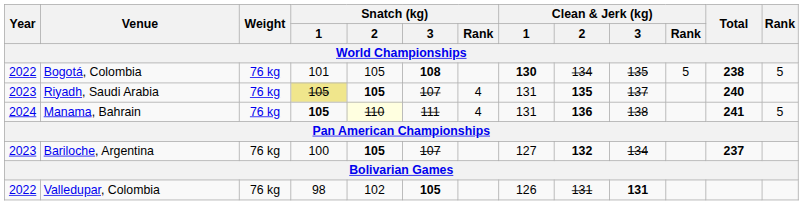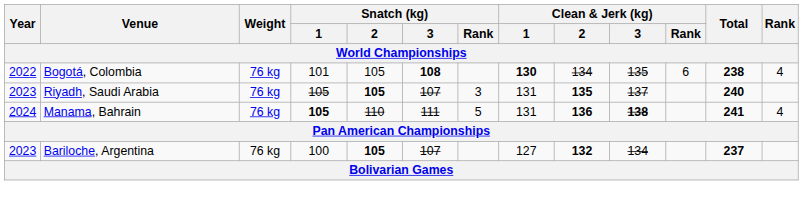 <table class = "wikitable" style="text-align:center;">
 <tr>
 <th rowspan=2 width=40>Year</th>
 <th rowspan=2 width=250>Venue</th>
 <th rowspan=2 width=60>Weight</th>
 <th colspan=4>Snatch (kg)</th>
 <th colspan=4>Clean & Jerk (kg)</th>
 <th rowspan=2 width=65>Total</th>
 <th rowspan=2 width=40>Rank</th>
 </tr>
 <tr>
 <th width=65>1</th>
 <th width=65>2</th>
 <th width=65>3</th>
 <th width=45>Rank</th>
 <th width=65>1</th>
 <th width=65>2</th>
 <th width=65>3</th>
 <th width=45>Rank</th>
 </tr>
 <tr>
 <th colspan=13><a href='#'>World Championships</a></th>
 </tr>
 <tr>
 <td><a href='#'>2022</a></td>
 <td align=left><a href='#'>Bogotá</a>, Colombia</td>
 <td><a href='#'>76 kg</a></td>
 <td>101</td>
 <td>105</td>
 <td><strong>108</strong></td>
 <td></td>
 <td><strong>130</strong></td>
 <td><s>134</s></td>
 <td><s>135</s></td>
-<td>5</td>
+<td>6</td>
 <td><strong>238</strong></td>
-<td>5</td>
+<td>4</td>
 </tr>
 <tr>
 <td><a href='#'>2023</a></td>
 <td align=left><a href='#'>Riyadh</a>, Saudi Arabia</td>
 <td><a href='#'>76 kg</a></td>
-<td style="background: khaki;"><s>105</s></td>
+<td><s>105</s></td>
 <td><strong>105</strong></td>
 <td><s>107</s></td>
-<td>4</td>
+<td>3</td>
 <td>131</td>
 <td><strong>135</strong></td>
 <td><s>137</s></td>
 <td></td>
 <td><strong>240</strong></td>
 <td></td>
 </tr>
 <tr>
 <td><a href='#'>2024</a></td>
 <td align=left><a href='#'>Manama</a>, Bahrain</td>
 <td><a href='#'>76 kg</a></td>
 <td><strong>105</strong></td>
-<td style="background: lightyellow;"><s>110</s></td>
+<td><s>110</s></td>
 <td><s>111</s></td>
-<td>4</td>
+<td>5</td>
 <td>131</td>
 <td><strong>136</strong></td>
-<td><s>138</s></td>
+<td><strong><s>138</s></strong></td>
 <td></td>
 <td><strong>241</strong></td>
-<td>5</td>
+<td>4</td>
 </tr>
 <tr>
 <th colspan=13><a href='#'>Pan American Championships</a></th>
 </tr>
 <tr>
 <td><a href='#'>2023</a></td>
 <td align=left><a href='#'>Bariloche</a>, Argentina</td>
 <td>76 kg</td>
 <td>100</td>
 <td><strong>105</strong></td>
 <td><s>107</s></td>
 <td></td>
 <td>127</td>
 <td><strong>132</strong></td>
 <td><s>134</s></td>
 <td></td>
 <td><strong>237</strong></td>
 <td></td>
 </tr>
 <tr>
 <th colspan=13><a href='#'>Bolivarian Games</a></th>
 </tr>
-<tr>
-<td><a href='#'>2022</a></td>
-<td align=left><a href='#'>Valledupar</a>, Colombia</td>
-<td>76 kg</td>
-<td>98</td>
-<td>102</td>
-<td><strong>105</strong></td>
-<td></td>
-<td>126</td>
-<td><s>131</s></td>
-<td><strong>131</strong></td>
-<td></td>
-<td></td>
-<td></td>
-</tr>
 </table>
